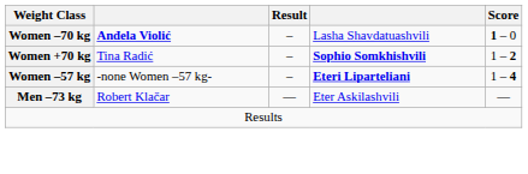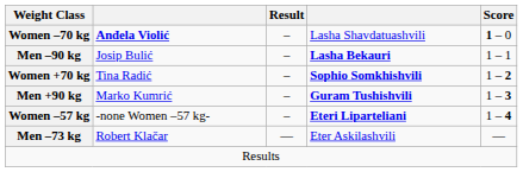 <table class="wikitable">
 <tr>
 <th>Weight Class</th>
 <th style="width:210px;"></th>
 <th>Result</th>
 <th style="width:210px;"></th>
 <th>Score</th>
 </tr>
 <tr>
 <th>Women –70 kg</th>
 <td><strong><a href='#'>Anđela Violić</a></strong></td>
 <td align=center><strong></strong> – </td>
 <td><a href='#'>Lasha Shavdatuashvili</a></td>
 <td align=center><strong>1</strong> – 0</td>
 </tr>
 <tr>
+<th>Men –90 kg</th>
+<td><a href='#'>Josip Bulić</a></td>
+<td align=center> – <strong></strong></td>
+<td><strong><a href='#'>Lasha Bekauri</a></strong></td>
+<td align=center>1 – 1</td>
+</tr>
+<tr>
 <th>Women +70 kg</th>
 <td><a href='#'>Tina Radić</a></td>
 <td align=center> – <strong></strong></td>
 <td><strong><a href='#'>Sophio Somkhishvili</a></strong></td>
 <td align=center>1 – <strong>2</strong></td>
+</tr>
+<tr>
+<th>Men +90 kg</th>
+<td><a href='#'>Marko Kumrić</a></td>
+<td align=center> – <strong></strong></td>
+<td><strong><a href='#'>Guram Tushishvili</a></strong></td>
+<td align=center>1 – <strong>3</strong></td>
 </tr>
 <tr>
 <th>Women –57 kg</th>
 <td>-none Women –57 kg-</td>
 <td align=center>– <strong></strong></td>
 <td><strong><a href='#'>Eteri Liparteliani</a></strong></td>
 <td align=center>1 – <strong>4</strong></td>
 </tr>
 <tr>
 <th>Men –73 kg</th>
 <td><a href='#'>Robert Klačar</a></td>
 <td align=center>—</td>
 <td><a href='#'>Eter Askilashvili</a></td>
 <td align=center>—</td>
 </tr>
 <tr>
 <td align=center colspan=5>Results</td>
 </tr>
 </table>
